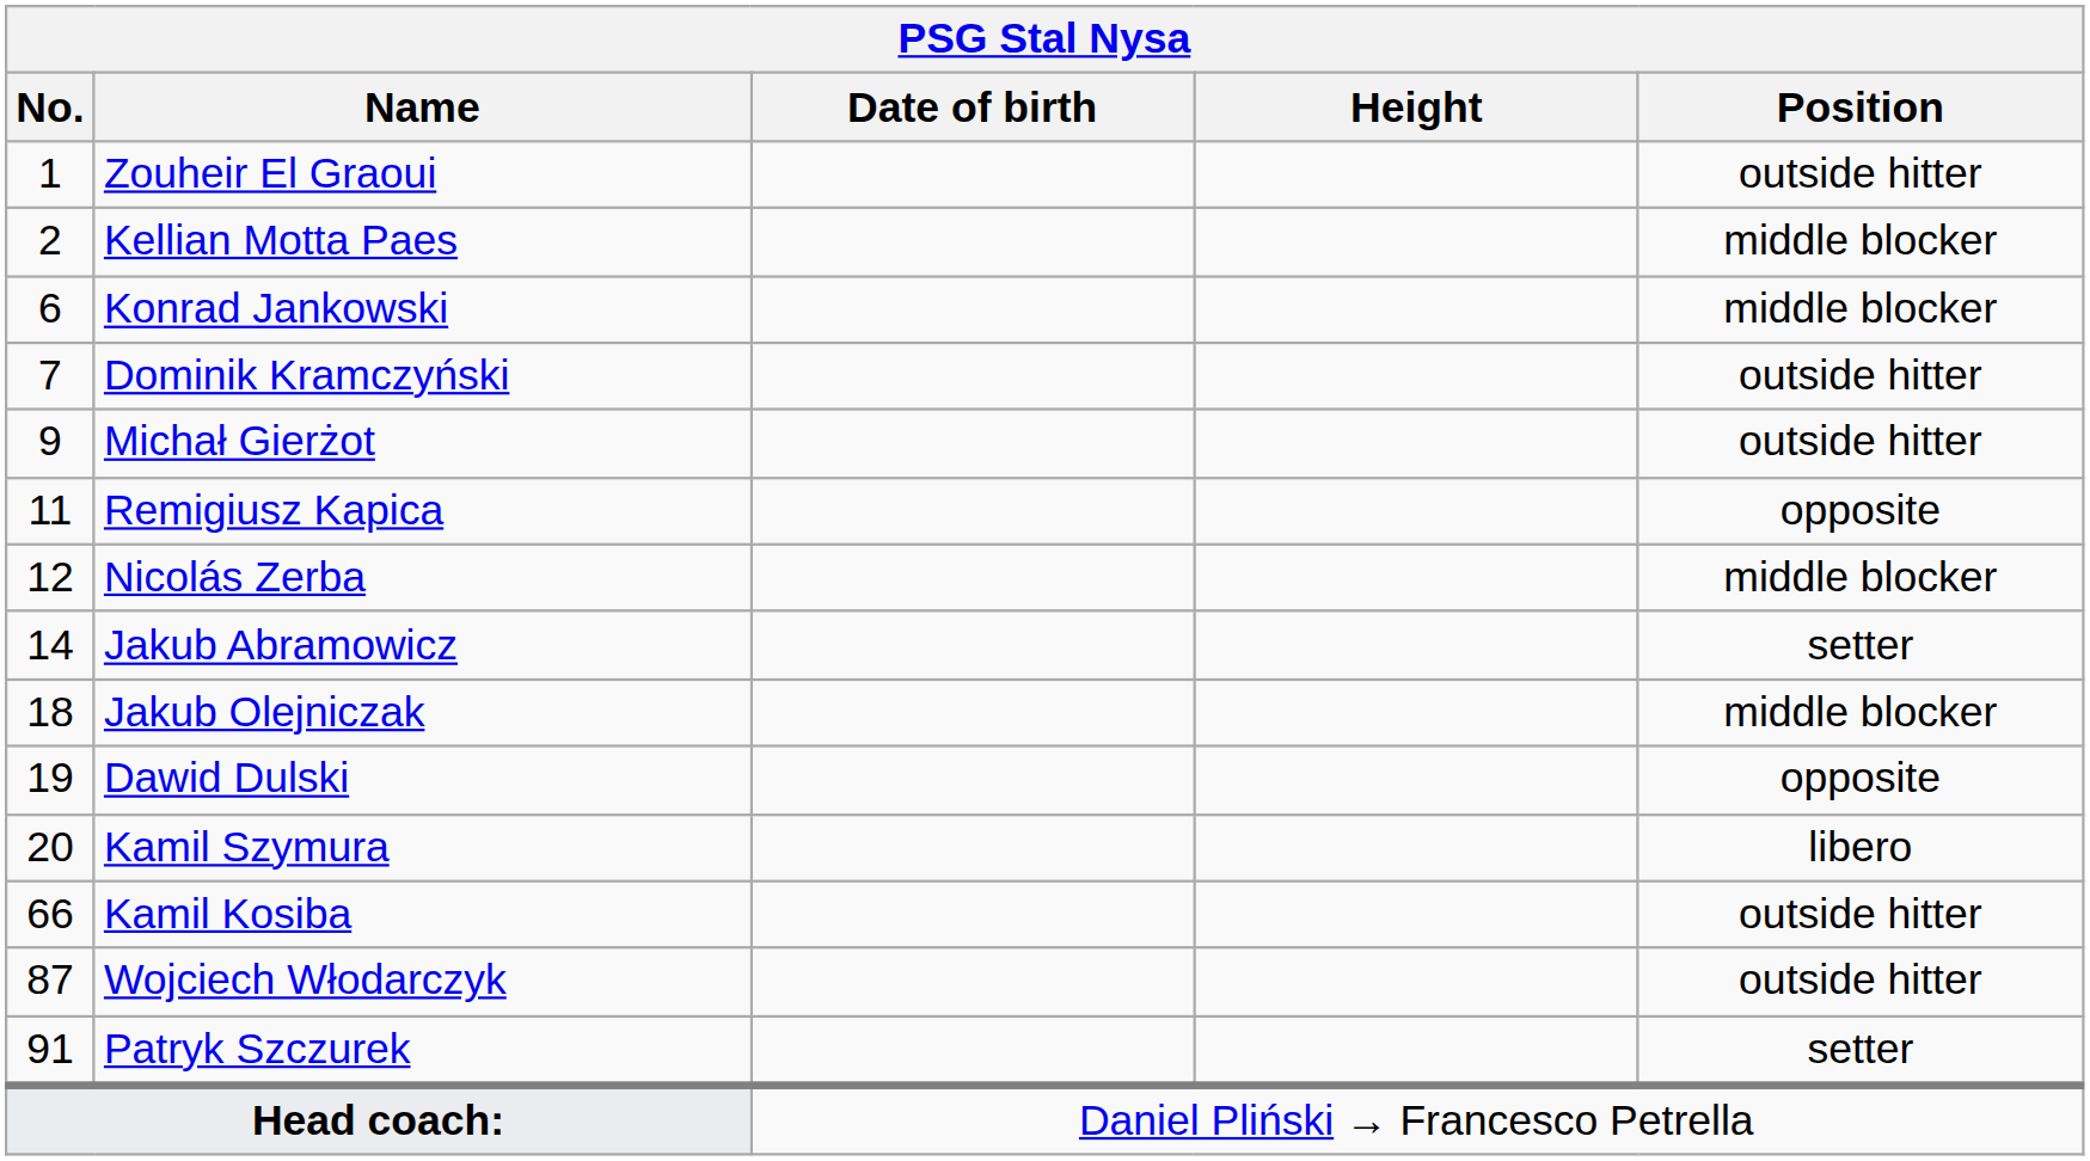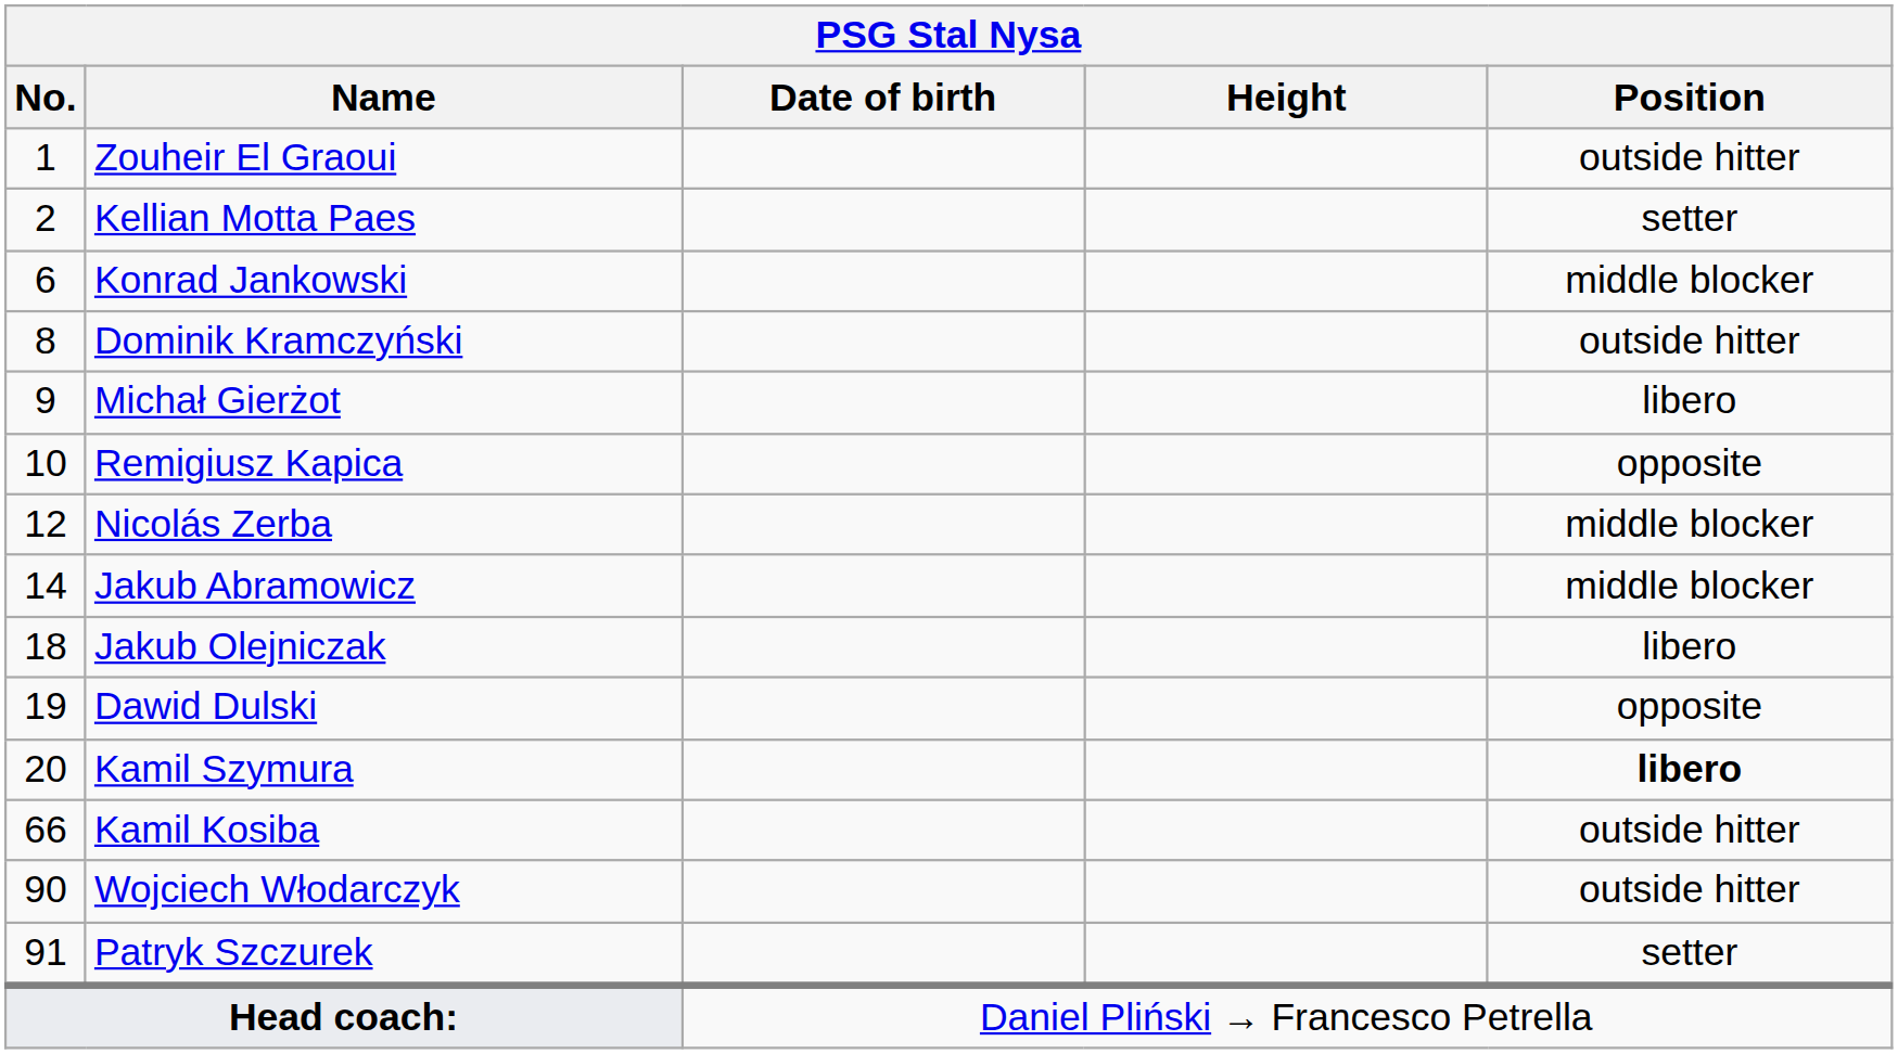 <table class="wikitable collapsible collapsed" style="font-size:100%; text-align:center">
 <tr>
 <th colspan=5 style="width:30em"><a href='#'>PSG Stal Nysa</a></th>
 </tr>
 <tr>
 <th>No.</th>
 <th style="width:15em">Name</th>
 <th style="width:10em">Date of birth</th>
 <th style="width:10em">Height</th>
 <th style="width:10em">Position</th>
 </tr>
 <tr>
 <td>1</td>
 <td align=left> <a href='#'>Zouheir El Graoui</a></td>
 <td align=right></td>
 <td></td>
 <td>outside hitter</td>
 </tr>
 <tr>
 <td>2</td>
 <td align=left> <a href='#'>Kellian Motta Paes</a></td>
 <td align=right></td>
 <td></td>
-<td>middle blocker</td>
+<td>setter</td>
 </tr>
 <tr>
 <td>6</td>
 <td align=left> <a href='#'>Konrad Jankowski</a></td>
 <td align=right></td>
 <td></td>
 <td>middle blocker</td>
 </tr>
 <tr>
-<td>7</td>
+<td>8</td>
 <td align=left> <a href='#'>Dominik Kramczyński</a></td>
 <td align=right></td>
 <td></td>
 <td>outside hitter</td>
 </tr>
 <tr>
 <td>9</td>
 <td align=left> <a href='#'>Michał Gierżot</a></td>
 <td align=right></td>
 <td></td>
-<td>outside hitter</td>
+<td>libero</td>
 </tr>
 <tr>
-<td>11</td>
+<td>10</td>
 <td align=left> <a href='#'>Remigiusz Kapica</a></td>
 <td align=right></td>
 <td></td>
 <td>opposite</td>
 </tr>
 <tr>
 <td>12</td>
 <td align=left> <a href='#'>Nicolás Zerba</a></td>
 <td align=right></td>
 <td></td>
 <td>middle blocker</td>
 </tr>
 <tr>
 <td>14</td>
 <td align=left> <a href='#'>Jakub Abramowicz</a></td>
 <td align=right></td>
 <td></td>
-<td>setter</td>
+<td>middle blocker</td>
 </tr>
 <tr>
 <td>18</td>
 <td align=left> <a href='#'>Jakub Olejniczak</a></td>
 <td align=right></td>
 <td></td>
-<td>middle blocker</td>
+<td>libero</td>
 </tr>
 <tr>
 <td>19</td>
 <td align=left> <a href='#'>Dawid Dulski</a></td>
 <td align=right></td>
 <td></td>
 <td>opposite</td>
 </tr>
 <tr>
 <td>20</td>
 <td align=left> <a href='#'>Kamil Szymura</a></td>
 <td align=right></td>
 <td></td>
-<td>libero</td>
+<td><strong>libero</strong></td>
 </tr>
 <tr>
 <td>66</td>
 <td align=left> <a href='#'>Kamil Kosiba</a></td>
 <td align=right></td>
 <td></td>
 <td>outside hitter</td>
 </tr>
 <tr>
-<td>87</td>
+<td>90</td>
 <td align=left> <a href='#'>Wojciech Włodarczyk</a></td>
 <td align=right></td>
 <td></td>
 <td>outside hitter</td>
 </tr>
 <tr>
 <td>91</td>
 <td align=left> <a href='#'>Patryk Szczurek</a></td>
 <td align=right></td>
 <td></td>
 <td>setter</td>
 </tr>
 <tr style="border-top: 3px solid grey">
 <td colspan=2 style="background:#EAECF0"><strong>Head coach:</strong></td>
 <td colspan=3> <a href='#'>Daniel Pliński</a> →  Francesco Petrella</td>
 </tr>
 </table>
